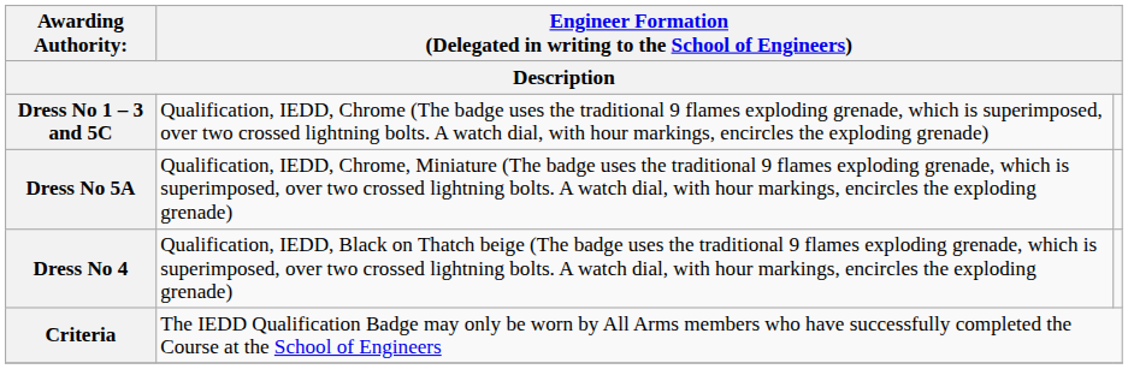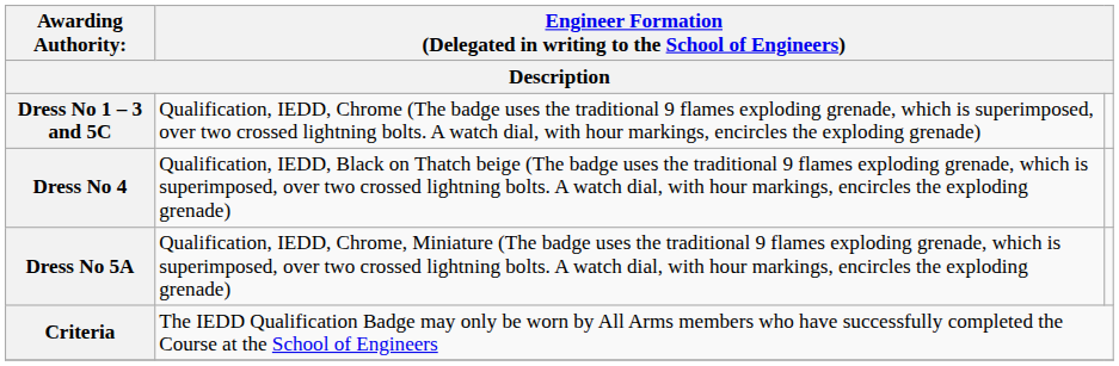 <table class=wikitable style="text-align: left;">
 <tr>
 <th><strong>Awarding Authority</strong>:</th>
 <th colspan="2"> <a href='#'>Engineer Formation</a><br>(Delegated in writing to the  <a href='#'>School of Engineers</a>)</th>
 </tr>
 <tr>
 <th colspan="3">Description</th>
 </tr>
 <tr>
 <th>Dress No 1 – 3 and 5C</th>
 <td>Qualification, IEDD, Chrome (The badge uses the traditional 9 flames exploding grenade, which is superimposed, over two crossed lightning bolts. A watch dial, with hour markings, encircles the exploding grenade)</td>
 <td></td>
 </tr>
 <tr>
-<th>Dress No 5A</th>
-<td>Qualification, IEDD, Chrome, Miniature (The badge uses the traditional 9 flames exploding grenade, which is superimposed, over two crossed lightning bolts. A watch dial, with hour markings, encircles the exploding grenade)</td>
+<th>Dress No 4</th>
+<td>Qualification, IEDD, Black on Thatch beige (The badge uses the traditional 9 flames exploding grenade, which is superimposed, over two crossed lightning bolts. A watch dial, with hour markings, encircles the exploding grenade)</td>
 <td></td>
 </tr>
 <tr>
-<th>Dress No 4</th>
-<td>Qualification, IEDD, Black on Thatch beige (The badge uses the traditional 9 flames exploding grenade, which is superimposed, over two crossed lightning bolts. A watch dial, with hour markings, encircles the exploding grenade)</td>
+<th>Dress No 5A</th>
+<td>Qualification, IEDD, Chrome, Miniature (The badge uses the traditional 9 flames exploding grenade, which is superimposed, over two crossed lightning bolts. A watch dial, with hour markings, encircles the exploding grenade)</td>
 <td></td>
 </tr>
 <tr>
 <th>Criteria</th>
 <td colspan="2">The IEDD Qualification Badge may only be worn by All Arms members who have successfully completed the  Course at the <a href='#'>School of Engineers</a></td>
 </tr>
 <tr>
 </tr>
 </table>
